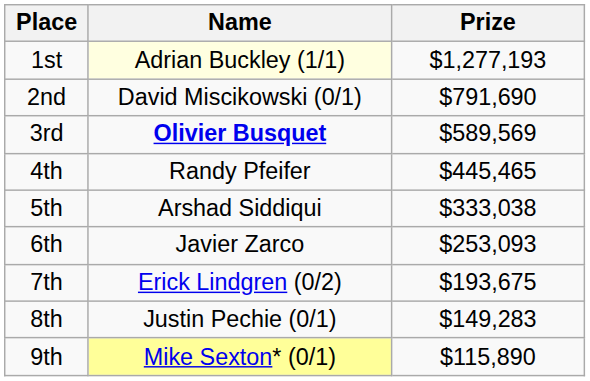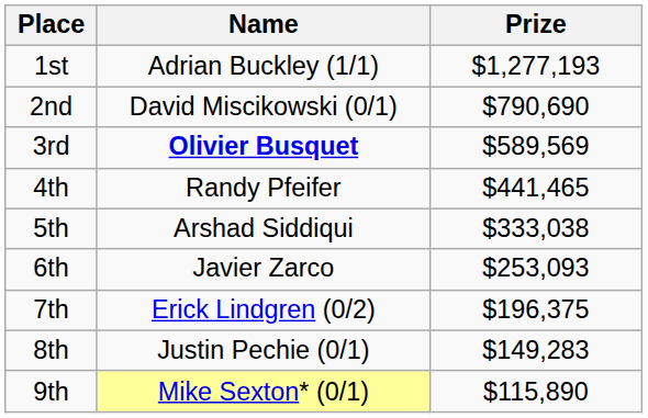 <table class="wikitable">
 <tr>
 <th width="50">Place</th>
 <th width="200">Name</th>
 <th width="125">Prize</th>
 </tr>
 <tr>
 <td align = "center">1st</td>
-<td align = "center" style="background: lightyellow;">Adrian Buckley (1/1)</td>
+<td align = "center">Adrian Buckley (1/1)</td>
 <td align = "center">$1,277,193</td>
 </tr>
 <tr>
 <td align = "center">2nd</td>
 <td align = "center">David Miscikowski (0/1)</td>
-<td align = "center">$791,690</td>
+<td align = "center">$790,690</td>
 </tr>
 <tr>
 <td align = "center">3rd</td>
 <td align = "center"><strong><a href='#'>Olivier Busquet</a></strong></td>
 <td align = "center">$589,569</td>
 </tr>
 <tr>
 <td align = "center">4th</td>
 <td align = "center">Randy Pfeifer</td>
-<td align = "center">$445,465</td>
+<td align = "center">$441,465</td>
 </tr>
 <tr>
 <td align = "center">5th</td>
 <td align = "center">Arshad Siddiqui</td>
 <td align = "center">$333,038</td>
 </tr>
 <tr>
 <td align = "center">6th</td>
 <td align = "center">Javier Zarco</td>
 <td align = "center">$253,093</td>
 </tr>
 <tr>
 <td align = "center">7th</td>
 <td align = "center"><a href='#'>Erick Lindgren</a> (0/2)</td>
-<td align = "center">$193,675</td>
+<td align = "center">$196,375</td>
 </tr>
 <tr>
 <td align = "center">8th</td>
 <td align = "center">Justin Pechie (0/1)</td>
 <td align = "center">$149,283</td>
 </tr>
 <tr>
 <td align = "center">9th</td>
 <td align = "center" bgcolor="#FFFF99"><a href='#'>Mike Sexton</a>* (0/1)</td>
 <td align = "center">$115,890</td>
 </tr>
 </table>
